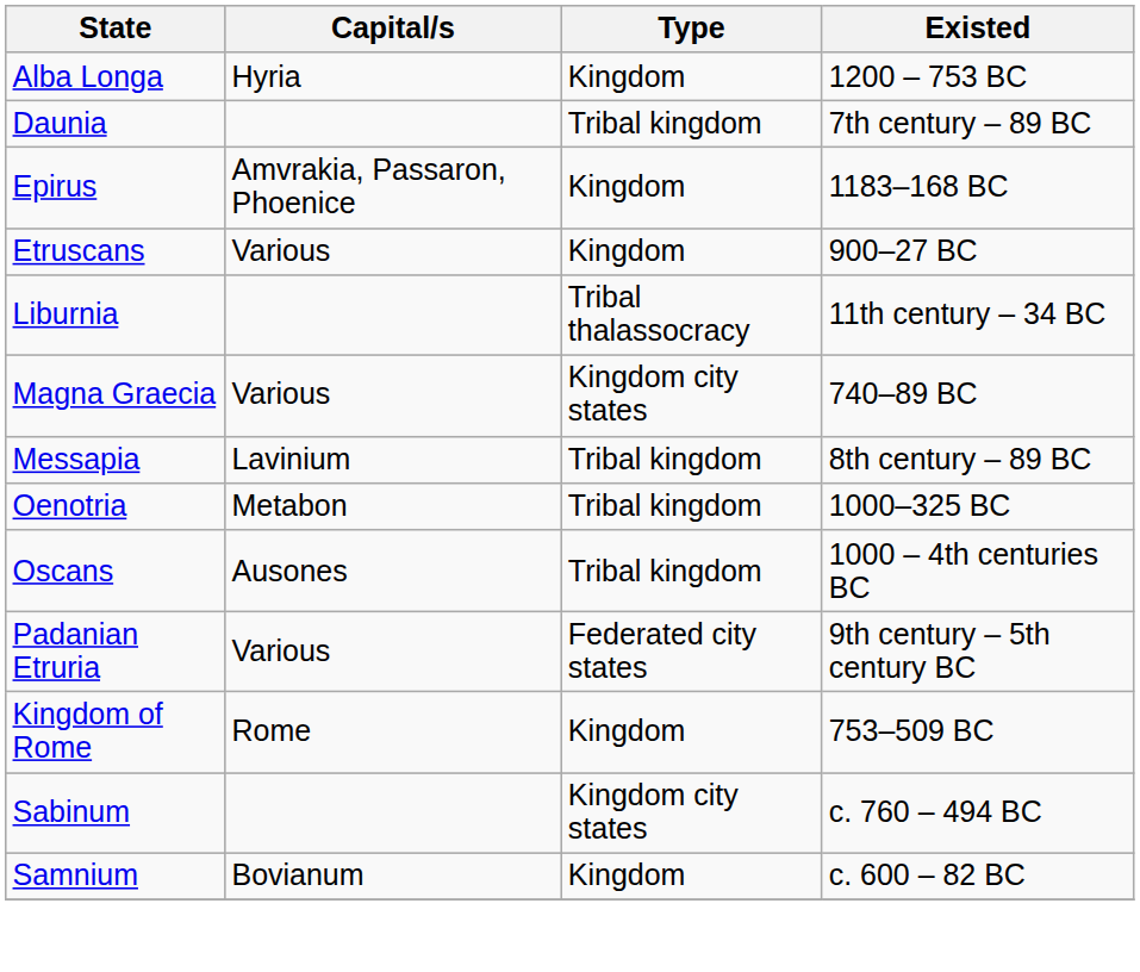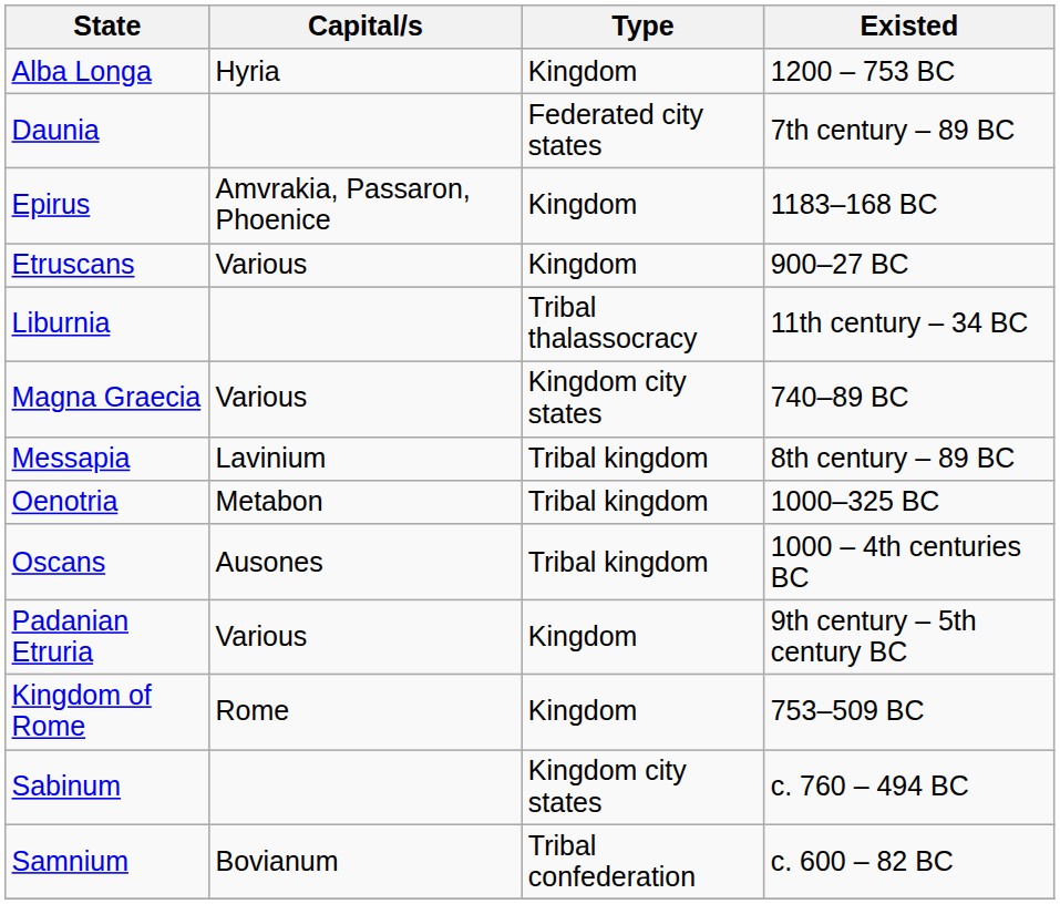 <table class="wikitable sortable" border="1">
 <tr>
 <th>State</th>
 <th>Capital/s</th>
 <th>Type</th>
 <th>Existed</th>
 </tr>
 <tr>
 <td><a href='#'>Alba Longa</a></td>
 <td>Hyria</td>
 <td>Kingdom</td>
 <td>1200 – 753 BC</td>
 </tr>
 <tr>
 <td><a href='#'>Daunia</a></td>
 <td></td>
-<td>Tribal kingdom</td>
+<td>Federated city states</td>
 <td>7th century – 89 BC</td>
 </tr>
 <tr>
 <td><a href='#'>Epirus</a></td>
 <td>Amvrakia, Passaron, Phoenice</td>
 <td>Kingdom</td>
 <td>1183–168 BC</td>
 </tr>
 <tr>
 <td><a href='#'>Etruscans</a></td>
 <td>Various</td>
 <td>Kingdom</td>
 <td>900–27 BC</td>
 </tr>
 <tr>
 <td><a href='#'>Liburnia</a></td>
 <td></td>
 <td>Tribal thalassocracy</td>
 <td>11th century – 34 BC</td>
 </tr>
 <tr>
 <td><a href='#'>Magna Graecia</a></td>
 <td>Various</td>
 <td>Kingdom city states</td>
 <td>740–89 BC</td>
 </tr>
 <tr>
 <td><a href='#'>Messapia</a></td>
 <td>Lavinium</td>
 <td>Tribal kingdom</td>
 <td>8th century – 89 BC</td>
 </tr>
 <tr>
 <td><a href='#'>Oenotria</a></td>
 <td>Metabon</td>
 <td>Tribal kingdom</td>
 <td>1000–325 BC</td>
 </tr>
 <tr>
 <td><a href='#'>Oscans</a></td>
 <td>Ausones</td>
 <td>Tribal kingdom</td>
 <td>1000 – 4th centuries BC</td>
 </tr>
 <tr>
 <td><a href='#'>Padanian Etruria</a></td>
 <td>Various</td>
-<td>Federated city states</td>
+<td>Kingdom</td>
 <td>9th century – 5th century BC</td>
 </tr>
 <tr>
 <td><a href='#'>Kingdom of Rome</a></td>
 <td>Rome</td>
 <td>Kingdom</td>
 <td>753–509 BC</td>
 </tr>
 <tr>
 <td><a href='#'>Sabinum</a></td>
 <td></td>
 <td>Kingdom city states</td>
 <td>c. 760 – 494 BC</td>
 </tr>
 <tr>
 <td><a href='#'>Samnium</a></td>
 <td>Bovianum</td>
-<td>Kingdom</td>
+<td>Tribal confederation</td>
 <td>c. 600 – 82 BC</td>
 </tr>
 <tr>
 </tr>
 </table>
